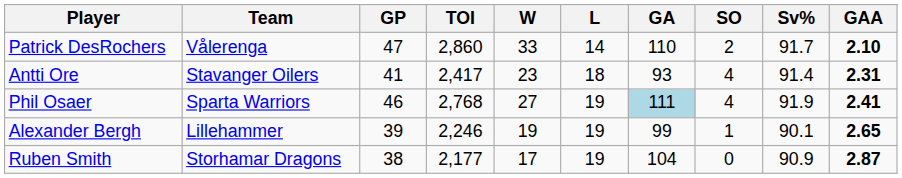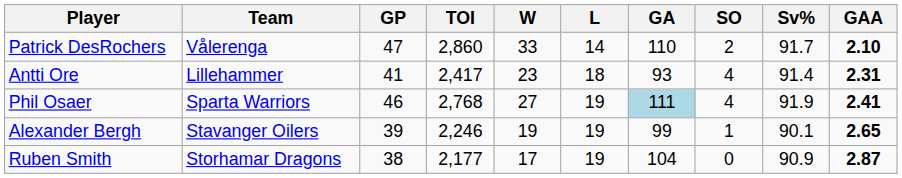 <table class="wikitable sortable" style="text-align:center">
 <tr>
 <th width="18.5%">Player</th>
 <th width="18.5%">Team</th>
 <th width="7%">GP</th>
 <th width="7%">TOI</th>
 <th width="7%">W</th>
 <th width="7%">L</th>
 <th width="7%">GA</th>
 <th width="7%">SO</th>
 <th width="7%">Sv%</th>
 <th width="7%">GAA</th>
 </tr>
 <tr>
 <td align=left> <a href='#'>Patrick DesRochers</a></td>
 <td align=left><a href='#'>Vålerenga</a></td>
 <td>47</td>
 <td>2,860</td>
 <td>33</td>
 <td>14</td>
 <td>110</td>
 <td>2</td>
 <td>91.7</td>
 <td><strong>2.10</strong></td>
 </tr>
 <tr>
 <td align=left> <a href='#'>Antti Ore</a></td>
-<td align=left><a href='#'>Stavanger Oilers</a></td>
+<td align=left><a href='#'>Lillehammer</a></td>
 <td>41</td>
 <td>2,417</td>
 <td>23</td>
 <td>18</td>
 <td>93</td>
 <td>4</td>
 <td>91.4</td>
 <td><strong>2.31</strong></td>
 </tr>
 <tr>
 <td align=left> <a href='#'>Phil Osaer</a></td>
 <td align=left><a href='#'>Sparta Warriors</a></td>
 <td>46</td>
 <td>2,768</td>
 <td>27</td>
 <td>19</td>
 <td style="background: lightblue;">111</td>
 <td>4</td>
 <td>91.9</td>
 <td><strong>2.41</strong></td>
 </tr>
 <tr>
 <td align=left> <a href='#'>Alexander Bergh</a></td>
-<td align=left><a href='#'>Lillehammer</a></td>
+<td align=left><a href='#'>Stavanger Oilers</a></td>
 <td>39</td>
 <td>2,246</td>
 <td>19</td>
 <td>19</td>
 <td>99</td>
 <td>1</td>
 <td>90.1</td>
 <td><strong>2.65</strong></td>
 </tr>
 <tr>
 <td align=left> <a href='#'>Ruben Smith</a></td>
 <td align=left><a href='#'>Storhamar Dragons</a></td>
 <td>38</td>
 <td>2,177</td>
 <td>17</td>
 <td>19</td>
 <td>104</td>
 <td>0</td>
 <td>90.9</td>
 <td><strong>2.87</strong></td>
 </tr>
 </table>
